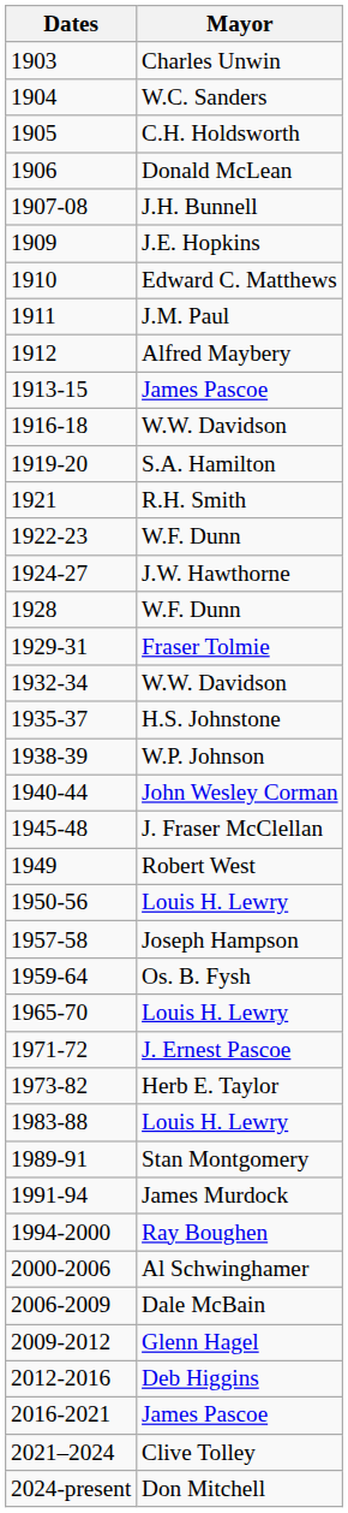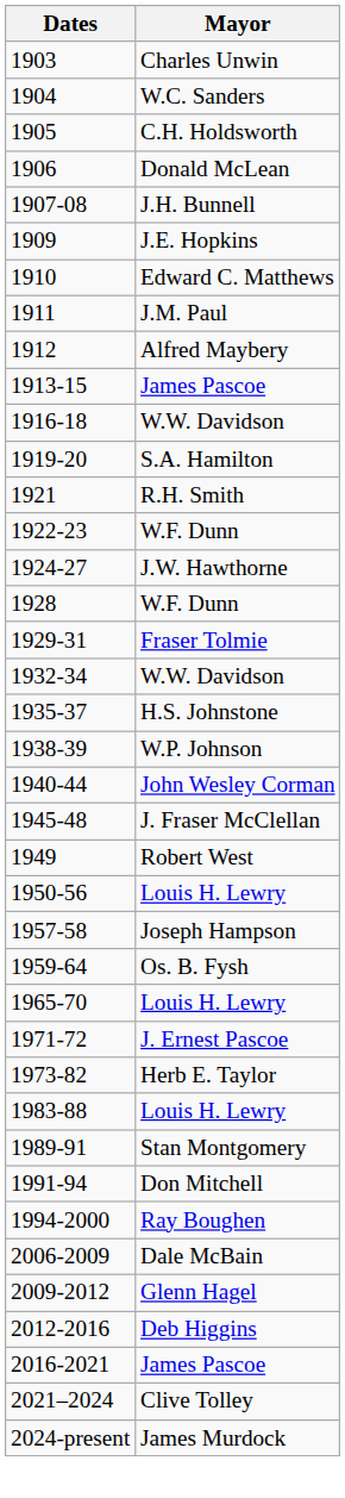 <table class="wikitable">
 <tr>
 <th>Dates</th>
 <th>Mayor</th>
 </tr>
 <tr>
 <td>1903</td>
 <td>Charles Unwin</td>
 </tr>
 <tr>
 <td>1904</td>
 <td>W.C. Sanders</td>
 </tr>
 <tr>
 <td>1905</td>
 <td>C.H. Holdsworth</td>
 </tr>
 <tr>
 <td>1906</td>
 <td>Donald McLean</td>
 </tr>
 <tr>
 <td>1907-08</td>
 <td>J.H. Bunnell</td>
 </tr>
 <tr>
 <td>1909</td>
 <td>J.E. Hopkins</td>
 </tr>
 <tr>
 <td>1910</td>
 <td>Edward C. Matthews</td>
 </tr>
 <tr>
 <td>1911</td>
 <td>J.M. Paul</td>
 </tr>
 <tr>
 <td>1912</td>
 <td>Alfred Maybery</td>
 </tr>
 <tr>
 <td>1913-15</td>
 <td><a href='#'>James Pascoe</a></td>
 </tr>
 <tr>
 <td>1916-18</td>
 <td>W.W. Davidson</td>
 </tr>
 <tr>
 <td>1919-20</td>
 <td>S.A. Hamilton</td>
 </tr>
 <tr>
 <td>1921</td>
 <td>R.H. Smith</td>
 </tr>
 <tr>
 <td>1922-23</td>
 <td>W.F. Dunn</td>
 </tr>
 <tr>
 <td>1924-27</td>
 <td>J.W. Hawthorne</td>
 </tr>
 <tr>
 <td>1928</td>
 <td>W.F. Dunn</td>
 </tr>
 <tr>
 <td>1929-31</td>
 <td><a href='#'>Fraser Tolmie</a></td>
 </tr>
 <tr>
 <td>1932-34</td>
 <td>W.W. Davidson</td>
 </tr>
 <tr>
 <td>1935-37</td>
 <td>H.S. Johnstone</td>
 </tr>
 <tr>
 <td>1938-39</td>
 <td>W.P. Johnson</td>
 </tr>
 <tr>
 <td>1940-44</td>
 <td><a href='#'>John Wesley Corman</a></td>
 </tr>
 <tr>
 <td>1945-48</td>
 <td>J. Fraser McClellan</td>
 </tr>
 <tr>
 <td>1949</td>
 <td>Robert West</td>
 </tr>
 <tr>
 <td>1950-56</td>
 <td><a href='#'>Louis H. Lewry</a></td>
 </tr>
 <tr>
 <td>1957-58</td>
 <td>Joseph Hampson</td>
 </tr>
 <tr>
 <td>1959-64</td>
 <td>Os. B. Fysh</td>
 </tr>
 <tr>
 <td>1965-70</td>
 <td><a href='#'>Louis H. Lewry</a></td>
 </tr>
 <tr>
 <td>1971-72</td>
 <td><a href='#'>J. Ernest Pascoe</a></td>
 </tr>
 <tr>
 <td>1973-82</td>
 <td>Herb E. Taylor</td>
 </tr>
 <tr>
 <td>1983-88</td>
 <td><a href='#'>Louis H. Lewry</a></td>
 </tr>
 <tr>
 <td>1989-91</td>
 <td>Stan Montgomery</td>
 </tr>
 <tr>
 <td>1991-94</td>
-<td>James Murdock</td>
+<td>Don Mitchell</td>
 </tr>
 <tr>
 <td>1994-2000</td>
 <td><a href='#'>Ray Boughen</a></td>
-</tr>
-<tr>
-<td>2000-2006</td>
-<td>Al Schwinghamer</td>
 </tr>
 <tr>
 <td>2006-2009</td>
 <td>Dale McBain</td>
 </tr>
 <tr>
 <td>2009-2012</td>
 <td><a href='#'>Glenn Hagel</a></td>
 </tr>
 <tr>
 <td>2012-2016</td>
 <td><a href='#'>Deb Higgins</a></td>
 </tr>
 <tr>
 <td>2016-2021</td>
 <td><a href='#'>James Pascoe</a></td>
 </tr>
 <tr>
 <td>2021–2024</td>
 <td>Clive Tolley</td>
 </tr>
 <tr>
 <td>2024-present</td>
-<td>Don Mitchell</td>
+<td>James Murdock</td>
 </tr>
 </table>
